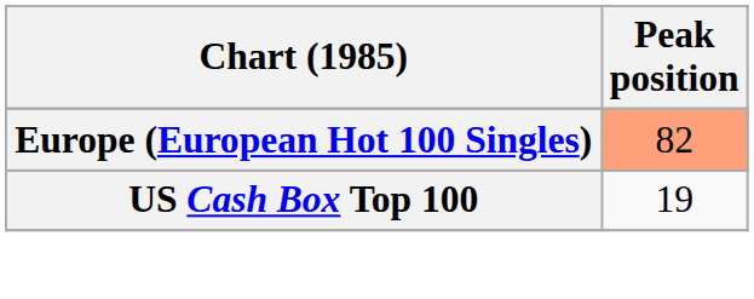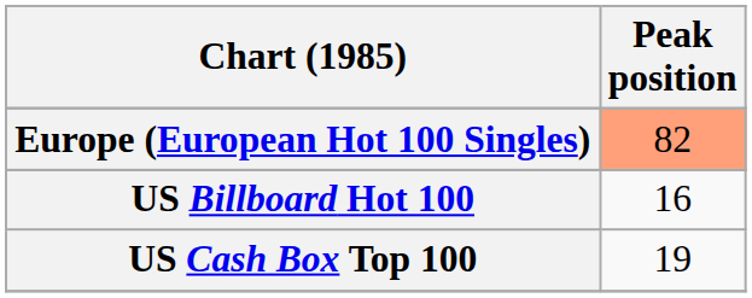 <table class="wikitable sortable plainrowheaders" style="text-align:center">
 <tr>
 <th scope="col">Chart (1985)</th>
 <th scope="col">Peak<br>position</th>
 </tr>
 <tr>
 </tr>
 <tr>
 </tr>
 <tr>
 <th scope="row">Europe (<a href='#'>European Hot 100 Singles</a>)</th>
 <td style="background: lightsalmon;">82</td>
 </tr>
 <tr>
 </tr>
 <tr>
 </tr>
 <tr>
+<th scope="row">US <a href='#'><em>Billboard</em> Hot 100</a></th>
+<td>16</td>
+</tr>
+<tr>
 <th scope="row">US <em><a href='#'>Cash Box</a></em> Top 100</th>
 <td>19</td>
 </tr>
 <tr>
 </tr>
 </table>
